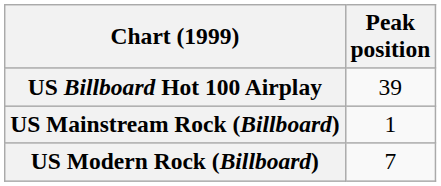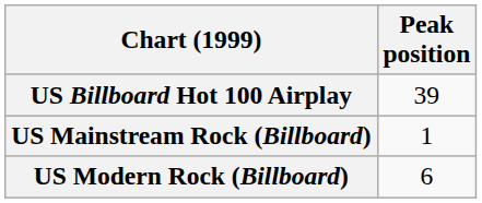 <table class="wikitable sortable plainrowheaders">
 <tr>
 <th>Chart (1999)</th>
 <th>Peak<br>position</th>
 </tr>
 <tr>
 <th scope="row">US <em>Billboard</em> Hot 100 Airplay</th>
 <td style="text-align:center;">39</td>
 </tr>
 <tr>
 <th scope="row">US Mainstream Rock (<em>Billboard</em>)</th>
 <td style="text-align:center;">1</td>
 </tr>
 <tr>
 <th scope="row">US Modern Rock (<em>Billboard</em>)</th>
-<td style="text-align:center;">7</td>
+<td style="text-align:center;">6</td>
 </tr>
 </table>
